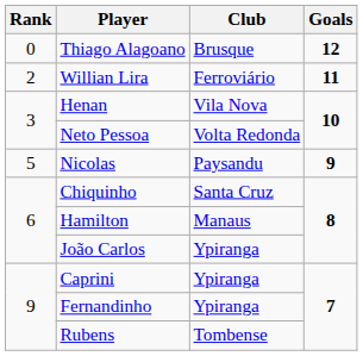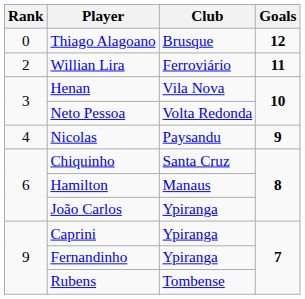 <table class=wikitable style="text-align:left">
 <tr>
 <th>Rank</th>
 <th>Player</th>
 <th>Club</th>
 <th>Goals</th>
 </tr>
 <tr>
 <td style="text-align:center">0</td>
 <td> <a href='#'>Thiago Alagoano</a></td>
 <td><a href='#'>Brusque</a></td>
 <td style="text-align:center"><strong>12</strong></td>
 </tr>
 <tr>
 <td style="text-align:center">2</td>
 <td> <a href='#'>Willian Lira</a></td>
 <td><a href='#'>Ferroviário</a></td>
 <td style="text-align:center"><strong>11</strong></td>
 </tr>
 <tr>
 <td style="text-align:center" rowspan=2>3</td>
 <td> <a href='#'>Henan</a></td>
 <td><a href='#'>Vila Nova</a></td>
 <td style="text-align:center" rowspan=2><strong>10</strong></td>
 </tr>
 <tr>
 <td> <a href='#'>Neto Pessoa</a></td>
 <td><a href='#'>Volta Redonda</a></td>
 </tr>
 <tr>
-<td style="text-align:center">5</td>
+<td style="text-align:center">4</td>
 <td> <a href='#'>Nicolas</a></td>
 <td><a href='#'>Paysandu</a></td>
 <td style="text-align:center"><strong>9</strong></td>
 </tr>
 <tr>
 <td style="text-align:center" rowspan=3>6</td>
 <td> <a href='#'>Chiquinho</a></td>
 <td><a href='#'>Santa Cruz</a></td>
 <td style="text-align:center" rowspan=3><strong>8</strong></td>
 </tr>
 <tr>
 <td> <a href='#'>Hamilton</a></td>
 <td><a href='#'>Manaus</a></td>
 </tr>
 <tr>
 <td> <a href='#'>João Carlos</a></td>
 <td><a href='#'>Ypiranga</a></td>
 </tr>
 <tr>
 <td style="text-align:center" rowspan=3>9</td>
 <td> <a href='#'>Caprini</a></td>
 <td><a href='#'>Ypiranga</a></td>
 <td style="text-align:center" rowspan=3><strong>7</strong></td>
 </tr>
 <tr>
 <td> <a href='#'>Fernandinho</a></td>
 <td><a href='#'>Ypiranga</a></td>
 </tr>
 <tr>
 <td> <a href='#'>Rubens</a></td>
 <td><a href='#'>Tombense</a></td>
 </tr>
 </table>
